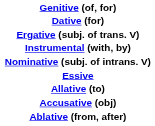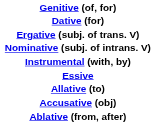 <table>
 <tr>
 <th><a href='#'>Genitive</a> (of, for)</th>
 <td></td>
 <td></td>
 <td></td>
 </tr>
 <tr>
 <th><a href='#'>Dative</a> (for)</th>
 <td></td>
 <td></td>
 <td></td>
 </tr>
 <tr>
 <th><a href='#'>Ergative</a> (subj. of trans. V)</th>
 <td></td>
 <td></td>
 <td></td>
 </tr>
 <tr>
-<th><a href='#'>Instrumental</a> (with, by)</th>
+<th><a href='#'>Nominative</a> (subj. of intrans. V)</th>
 <td></td>
 <td></td>
 <td></td>
 </tr>
 <tr>
-<th><a href='#'>Nominative</a> (subj. of intrans. V)</th>
+<th><a href='#'>Instrumental</a> (with, by)</th>
 <td></td>
 <td></td>
 <td></td>
 </tr>
 <tr>
 <th><a href='#'>Essive</a></th>
 <td></td>
 <td></td>
 <td></td>
 </tr>
 <tr>
 <th><a href='#'>Allative</a> (to)</th>
 <td></td>
 <td></td>
 <td></td>
 </tr>
 <tr>
 <th><a href='#'>Accusative</a> (obj)</th>
 <td></td>
 <td></td>
 <td></td>
 </tr>
 <tr>
 <th><a href='#'>Ablative</a> (from, after)</th>
 <td></td>
 <td></td>
 <td></td>
 </tr>
 </table>
